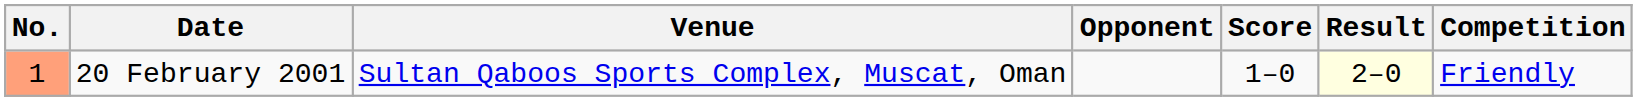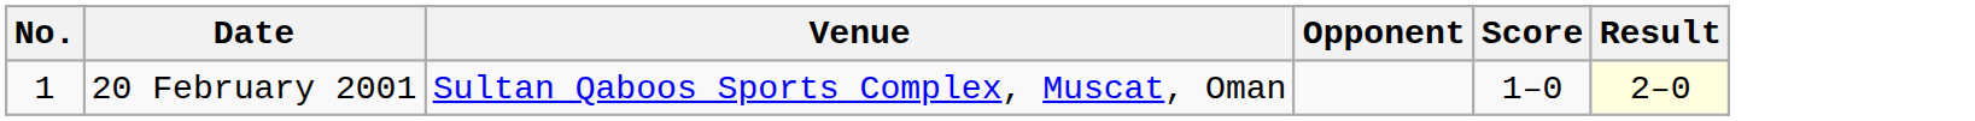 <table class="wikitable sortable">
 <tr>
 <th scope="col">No.</th>
 <th scope="col">Date</th>
 <th scope="col">Venue</th>
 <th scope="col">Opponent</th>
 <th scope="col">Score</th>
 <th scope="col">Result</th>
-<th scope="col">Competition</th>
 </tr>
 <tr>
-<td style="background: lightsalmon; text-align:center">1</td>
+<td style="text-align:center">1</td>
 <td>20 February 2001</td>
 <td><a href='#'>Sultan Qaboos Sports Complex</a>, <a href='#'>Muscat</a>, Oman</td>
 <td></td>
 <td style="text-align:center">1–0</td>
 <td style="background: lightyellow; text-align:center">2–0</td>
-<td><a href='#'>Friendly</a></td>
 </tr>
 </table>
